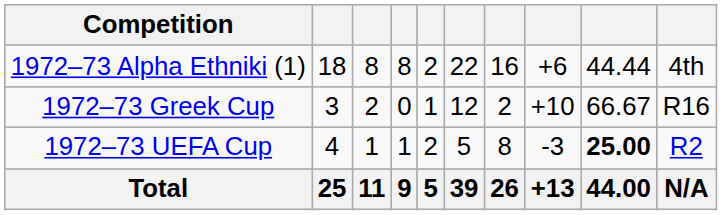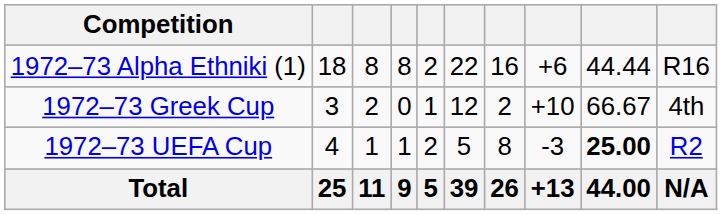 <table class="wikitable" style="text-align:center">
 <tr>
 <th>Competition</th>
 <th></th>
 <th></th>
 <th></th>
 <th></th>
 <th></th>
 <th></th>
 <th></th>
 <th></th>
 <th></th>
 </tr>
 <tr>
 <td><a href='#'>1972–73 Alpha Ethniki</a> (1)</td>
 <td>18</td>
 <td>8</td>
 <td>8</td>
 <td>2</td>
 <td>22</td>
 <td>16</td>
 <td>+6</td>
 <td>44.44</td>
-<td>4th</td>
+<td>R16</td>
 </tr>
 <tr>
 <td><a href='#'>1972–73 Greek Cup</a></td>
 <td>3</td>
 <td>2</td>
 <td>0</td>
 <td>1</td>
 <td>12</td>
 <td>2</td>
 <td>+10</td>
 <td>66.67</td>
-<td>R16</td>
+<td>4th</td>
 </tr>
 <tr>
 <td><a href='#'>1972–73 UEFA Cup</a></td>
 <td>4</td>
 <td>1</td>
 <td>1</td>
 <td>2</td>
 <td>5</td>
 <td>8</td>
 <td>-3</td>
 <td><strong>25.00</strong></td>
 <td><a href='#'>R2</a></td>
 </tr>
 <tr>
 <th>Total</th>
 <th>25</th>
 <th>11</th>
 <th>9</th>
 <th>5</th>
 <th>39</th>
 <th>26</th>
 <th>+13</th>
 <th>44.00</th>
 <th>N/A</th>
 </tr>
 </table>
